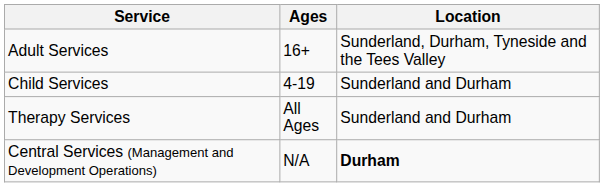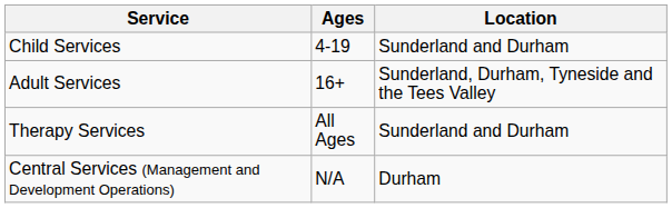 <table class="wikitable">
 <tr>
 <th>Service</th>
 <th>Ages</th>
 <th>Location</th>
 </tr>
 <tr>
+<td>Child Services</td>
+<td>4-19</td>
+<td>Sunderland and Durham</td>
+</tr>
+<tr>
 <td>Adult Services</td>
 <td>16+</td>
 <td>Sunderland, Durham, Tyneside and the Tees Valley</td>
-</tr>
-<tr>
-<td>Child Services</td>
-<td>4-19</td>
-<td>Sunderland and Durham</td>
 </tr>
 <tr>
 <td>Therapy Services</td>
 <td>All Ages</td>
 <td>Sunderland and Durham</td>
 </tr>
 <tr>
 <td>Central Services <small>(Management and Development Operations)</small></td>
 <td>N/A</td>
-<td><strong>Durham</strong></td>
+<td>Durham</td>
 </tr>
 </table>
